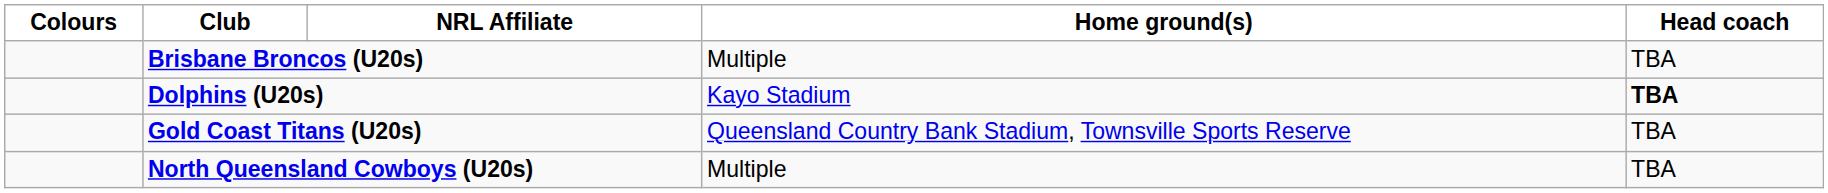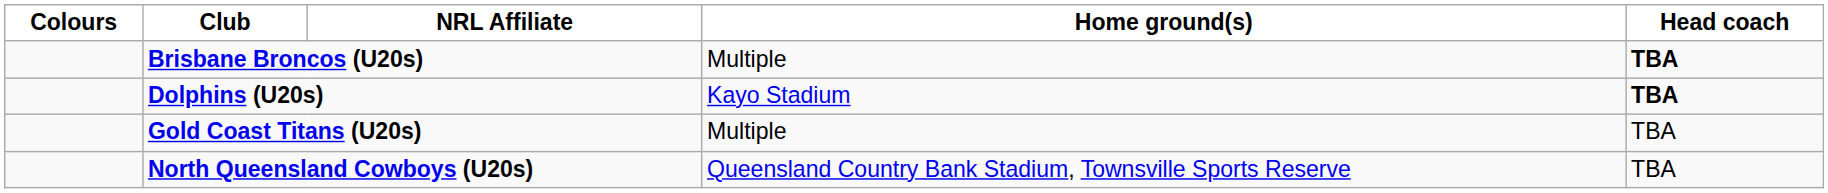 <table class="wikitable" style="width:100%; text-align:left">
 <tr>
 <th style="background:white">Colours</th>
 <th style="background:white">Club</th>
 <th style="background:white">NRL Affiliate</th>
 <th style="background:white">Home ground(s)</th>
 <th style="background:white">Head coach</th>
 </tr>
 <tr>
 <td></td>
 <td colspan="2"><strong><a href='#'>Brisbane Broncos</a> (U20s)</strong></td>
 <td>Multiple</td>
-<td>TBA</td>
+<td><strong>TBA</strong></td>
 </tr>
 <tr>
 <td></td>
 <td colspan="2"><strong><a href='#'>Dolphins</a> (U20s)</strong></td>
 <td><a href='#'>Kayo Stadium</a></td>
 <td><strong>TBA</strong></td>
 </tr>
 <tr>
 <td></td>
 <td colspan="2"><strong><a href='#'>Gold Coast Titans</a> (U20s)</strong></td>
-<td><a href='#'>Queensland Country Bank Stadium</a>, <a href='#'>Townsville Sports Reserve</a></td>
+<td>Multiple</td>
 <td>TBA</td>
 </tr>
 <tr>
 <td></td>
 <td colspan="2"><strong><a href='#'>North Queensland Cowboys</a> (U20s)</strong></td>
-<td>Multiple</td>
+<td><a href='#'>Queensland Country Bank Stadium</a>, <a href='#'>Townsville Sports Reserve</a></td>
 <td>TBA</td>
 </tr>
 </table>
